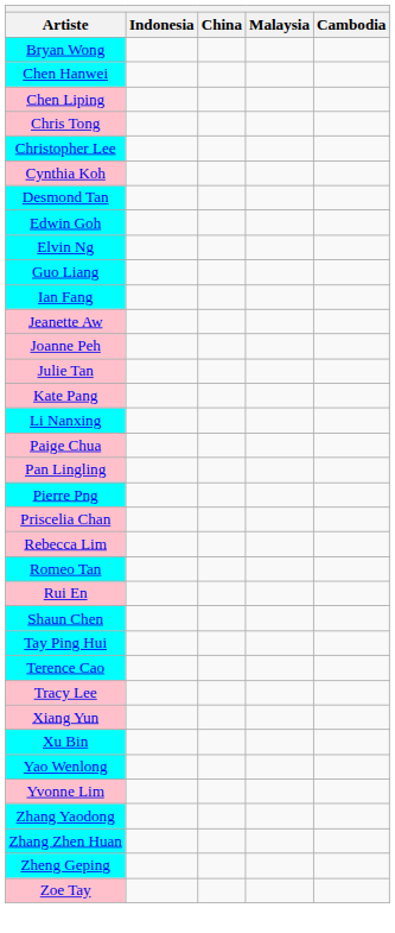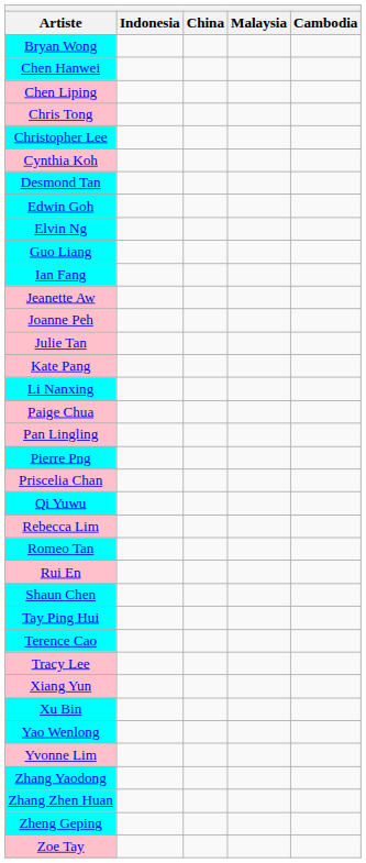 <table class="wikitable">
 <tr>
 <th colspan=5><div></div></th>
 </tr>
 <tr>
 <th>Artiste</th>
 <th> Indonesia</th>
 <th> China</th>
 <th> Malaysia</th>
 <th> Cambodia</th>
 </tr>
 <tr>
 <td bgcolor="cyan" align="center"><a href='#'>Bryan Wong</a></td>
 <td></td>
 <td></td>
 <td></td>
 <td></td>
 </tr>
 <tr>
 <td bgcolor="cyan" align="center"><a href='#'>Chen Hanwei</a></td>
 <td></td>
 <td></td>
 <td></td>
 <td></td>
 </tr>
 <tr>
 <td bgcolor="pink" align="center"><a href='#'>Chen Liping</a></td>
 <td></td>
 <td></td>
 <td></td>
 <td></td>
 </tr>
 <tr>
 <td bgcolor="pink" align="center"><a href='#'>Chris Tong</a></td>
 <td></td>
 <td></td>
 <td></td>
 <td></td>
 </tr>
 <tr>
 <td bgcolor="cyan" align="center"><a href='#'>Christopher Lee</a></td>
 <td></td>
 <td></td>
 <td></td>
 <td></td>
 </tr>
 <tr>
 <td bgcolor="pink" align="center"><a href='#'>Cynthia Koh</a></td>
 <td></td>
 <td></td>
 <td></td>
 <td></td>
 </tr>
 <tr>
 <td bgcolor="cyan" align="center"><a href='#'>Desmond Tan</a></td>
 <td></td>
 <td></td>
 <td></td>
 <td></td>
 </tr>
 <tr>
 <td bgcolor="cyan" align="center"><a href='#'>Edwin Goh</a></td>
 <td></td>
 <td></td>
 <td></td>
 <td></td>
 </tr>
 <tr>
 <td bgcolor="cyan" align="center"><a href='#'>Elvin Ng</a></td>
 <td></td>
 <td></td>
 <td></td>
 <td></td>
 </tr>
 <tr>
 <td bgcolor="cyan" align="center"><a href='#'>Guo Liang</a></td>
 <td></td>
 <td></td>
 <td></td>
 <td></td>
 </tr>
 <tr>
 <td bgcolor="cyan" align="center"><a href='#'>Ian Fang</a></td>
 <td></td>
 <td></td>
 <td></td>
 <td></td>
 </tr>
 <tr>
 <td bgcolor="pink" align="center"><a href='#'>Jeanette Aw</a></td>
 <td></td>
 <td></td>
 <td></td>
 <td></td>
 </tr>
 <tr>
 <td bgcolor="pink" align="center"><a href='#'>Joanne Peh</a></td>
 <td></td>
 <td></td>
 <td></td>
 <td></td>
 </tr>
 <tr>
 <td bgcolor="pink" align="center"><a href='#'>Julie Tan</a></td>
 <td></td>
 <td></td>
 <td></td>
 <td></td>
 </tr>
 <tr>
 <td bgcolor="pink" align="center"><a href='#'>Kate Pang</a></td>
 <td></td>
 <td></td>
 <td></td>
 <td></td>
 </tr>
 <tr>
 <td bgcolor="cyan" align="center"><a href='#'>Li Nanxing</a></td>
 <td></td>
 <td></td>
 <td></td>
 <td></td>
 </tr>
 <tr>
 <td bgcolor="pink" align="center"><a href='#'>Paige Chua</a></td>
 <td></td>
 <td></td>
 <td></td>
 <td></td>
 </tr>
 <tr>
 <td bgcolor="pink" align="center"><a href='#'>Pan Lingling</a></td>
 <td></td>
 <td></td>
 <td></td>
 <td></td>
 </tr>
 <tr>
 <td bgcolor="cyan" align="center"><a href='#'>Pierre Png</a></td>
 <td></td>
 <td></td>
 <td></td>
 <td></td>
 </tr>
 <tr>
 <td bgcolor="pink" align="center"><a href='#'>Priscelia Chan</a></td>
 <td></td>
 <td></td>
 <td></td>
 <td></td>
 </tr>
 <tr>
+<td bgcolor="cyan" align="center"><a href='#'>Qi Yuwu</a></td>
+<td></td>
+<td></td>
+<td></td>
+<td></td>
+</tr>
+<tr>
 <td bgcolor="pink" align="center"><a href='#'>Rebecca Lim</a></td>
 <td></td>
 <td></td>
 <td></td>
 <td></td>
 </tr>
 <tr>
 <td bgcolor="cyan" align="center"><a href='#'>Romeo Tan</a></td>
 <td></td>
 <td></td>
 <td></td>
 <td></td>
 </tr>
 <tr>
 <td bgcolor="pink" align="center"><a href='#'>Rui En</a></td>
 <td></td>
 <td></td>
 <td></td>
 <td></td>
 </tr>
 <tr>
 <td bgcolor="cyan" align="center"><a href='#'>Shaun Chen</a></td>
 <td></td>
 <td></td>
 <td></td>
 <td></td>
 </tr>
 <tr>
 <td bgcolor="cyan" align="center"><a href='#'>Tay Ping Hui</a></td>
 <td></td>
 <td></td>
 <td></td>
 <td></td>
 </tr>
 <tr>
 <td bgcolor="cyan" align="center"><a href='#'>Terence Cao</a></td>
 <td></td>
 <td></td>
 <td></td>
 <td></td>
 </tr>
 <tr>
 <td bgcolor="pink" align="center"><a href='#'>Tracy Lee</a></td>
 <td></td>
 <td></td>
 <td></td>
 <td></td>
 </tr>
 <tr>
 <td bgcolor="pink" align="center"><a href='#'>Xiang Yun</a></td>
 <td></td>
 <td></td>
 <td></td>
 <td></td>
 </tr>
 <tr>
 <td bgcolor="cyan" align="center"><a href='#'>Xu Bin</a></td>
 <td></td>
 <td></td>
 <td></td>
 <td></td>
 </tr>
 <tr>
 <td bgcolor="cyan" align="center"><a href='#'>Yao Wenlong</a></td>
 <td></td>
 <td></td>
 <td></td>
 <td></td>
 </tr>
 <tr>
 <td bgcolor="pink" align="center"><a href='#'>Yvonne Lim</a></td>
 <td></td>
 <td></td>
 <td></td>
 <td></td>
 </tr>
 <tr>
 <td bgcolor="cyan" align="center"><a href='#'>Zhang Yaodong</a></td>
 <td></td>
 <td></td>
 <td></td>
 <td></td>
 </tr>
 <tr>
 <td bgcolor="cyan" align="center"><a href='#'>Zhang Zhen Huan</a></td>
 <td></td>
 <td></td>
 <td></td>
 <td></td>
 </tr>
 <tr>
 <td bgcolor="cyan" align="center"><a href='#'>Zheng Geping</a></td>
 <td></td>
 <td></td>
 <td></td>
 <td></td>
 </tr>
 <tr>
 <td bgcolor="pink" align="center"><a href='#'>Zoe Tay</a></td>
 <td></td>
 <td></td>
 <td></td>
 <td></td>
 </tr>
 </table>
